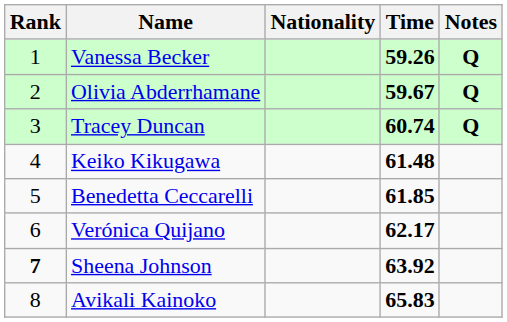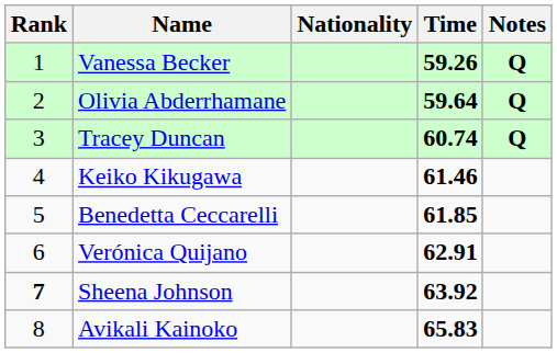 <table class="wikitable sortable" style="text-align:center">
 <tr>
 <th>Rank</th>
 <th>Name</th>
 <th>Nationality</th>
 <th>Time</th>
 <th>Notes</th>
 </tr>
 <tr bgcolor=ccffcc>
 <td>1</td>
 <td align=left><a href='#'>Vanessa Becker</a></td>
 <td align=left></td>
 <td><strong>59.26</strong></td>
 <td><strong>Q</strong></td>
 </tr>
 <tr bgcolor=ccffcc>
 <td>2</td>
 <td align=left><a href='#'>Olivia Abderrhamane</a></td>
 <td align=left></td>
-<td><strong>59.67</strong></td>
+<td><strong>59.64</strong></td>
 <td><strong>Q</strong></td>
 </tr>
 <tr bgcolor=ccffcc>
 <td>3</td>
 <td align=left><a href='#'>Tracey Duncan</a></td>
 <td align=left></td>
 <td><strong>60.74</strong></td>
 <td><strong>Q</strong></td>
 </tr>
 <tr>
 <td>4</td>
 <td align=left><a href='#'>Keiko Kikugawa</a></td>
 <td align=left></td>
-<td><strong>61.48</strong></td>
+<td><strong>61.46</strong></td>
 <td></td>
 </tr>
 <tr>
 <td>5</td>
 <td align=left><a href='#'>Benedetta Ceccarelli</a></td>
 <td align=left></td>
 <td><strong>61.85</strong></td>
 <td></td>
 </tr>
 <tr>
 <td>6</td>
 <td align=left><a href='#'>Verónica Quijano</a></td>
 <td align=left></td>
-<td><strong>62.17</strong></td>
+<td><strong>62.91</strong></td>
 <td></td>
 </tr>
 <tr>
 <td><strong>7</strong></td>
 <td align=left><a href='#'>Sheena Johnson</a></td>
 <td align=left></td>
 <td><strong>63.92</strong></td>
 <td></td>
 </tr>
 <tr>
 <td>8</td>
 <td align=left><a href='#'>Avikali Kainoko</a></td>
 <td align=left></td>
 <td><strong>65.83</strong></td>
 <td></td>
 </tr>
 </table>
